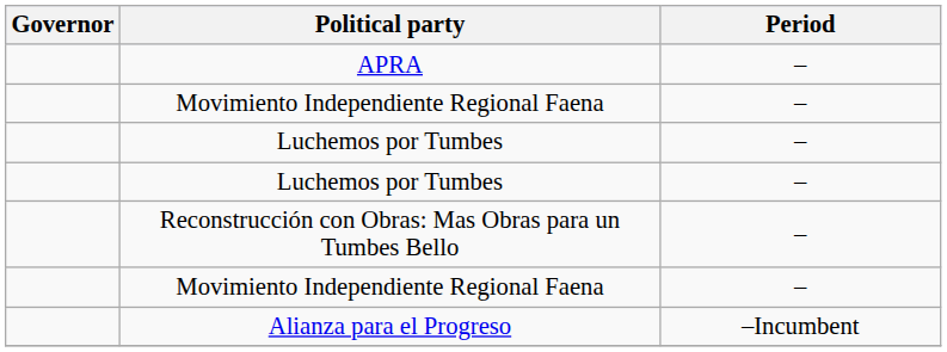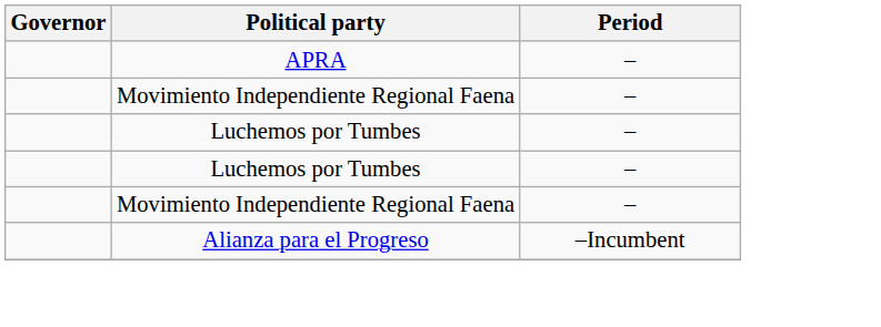 <table class=wikitable>
 <tr style="text-align:center; background:#e6e9ff;">
 <th>Governor</th>
 <th>Political party</th>
 <th width=30%>Period<br></th>
 </tr>
 <tr>
 <td align="center"></td>
 <td align="center"><a href='#'>APRA</a></td>
 <td align="center">–<br></td>
 </tr>
 <tr>
 <td align="center"></td>
 <td align="center">Movimiento Independiente Regional Faena</td>
 <td align="center">–<br></td>
 </tr>
 <tr>
 <td align="center"></td>
 <td align="center">Luchemos por Tumbes</td>
 <td align="center">–<br></td>
 </tr>
 <tr>
 <td align="center"></td>
 <td align="center">Luchemos por Tumbes</td>
 <td align="center">–<br></td>
 </tr>
 <tr>
 <td align="center"></td>
-<td align="center">Reconstrucción con Obras: Mas Obras para un Tumbes Bello</td>
-<td align="center">–<br></td>
-</tr>
-<tr>
-<td align="center"></td>
 <td align="center">Movimiento Independiente Regional Faena</td>
 <td align="center">–<br></td>
 </tr>
 <tr>
 <td align="center"></td>
 <td align="center"><a href='#'>Alianza para el Progreso</a></td>
 <td align="center">–Incumbent<br></td>
 </tr>
 <tr>
 </tr>
 </table>
